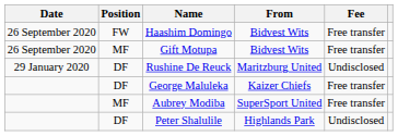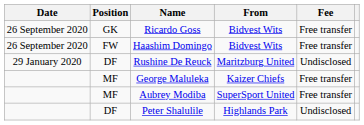 <table class="wikitable" style="text-align:center;">
 <tr>
 <th>Date</th>
 <th>Position</th>
 <th>Name</th>
 <th>From</th>
 <th>Fee</th>
 <th></th>
 </tr>
 <tr>
 <td>26 September 2020</td>
-<td>FW</td>
-<td><a href='#'>Haashim Domingo</a></td>
+<td>GK</td>
+<td><a href='#'>Ricardo Goss</a></td>
 <td><a href='#'>Bidvest Wits</a></td>
 <td>Free transfer</td>
 <td></td>
 </tr>
 <tr>
 <td>26 September 2020</td>
-<td>MF</td>
-<td><a href='#'>Gift Motupa</a></td>
+<td>FW</td>
+<td><a href='#'>Haashim Domingo</a></td>
 <td><a href='#'>Bidvest Wits</a></td>
 <td>Free transfer</td>
 <td></td>
 </tr>
 <tr>
 <td>29 January 2020</td>
 <td>DF</td>
 <td><a href='#'>Rushine De Reuck</a></td>
 <td><a href='#'>Maritzburg United</a></td>
 <td>Undisclosed</td>
 <td></td>
 </tr>
 <tr>
 <td></td>
-<td>DF</td>
+<td>MF</td>
 <td><a href='#'>George Maluleka</a></td>
 <td><a href='#'>Kaizer Chiefs</a></td>
 <td>Free transfer</td>
 <td></td>
 </tr>
 <tr>
 <td></td>
 <td>MF</td>
 <td><a href='#'>Aubrey Modiba</a></td>
 <td><a href='#'>SuperSport United</a></td>
 <td>Free transfer</td>
 <td></td>
 </tr>
 <tr>
 <td></td>
 <td>DF</td>
 <td> <a href='#'>Peter Shalulile</a></td>
 <td><a href='#'>Highlands Park</a></td>
 <td>Undisclosed</td>
 <td></td>
 </tr>
 </table>
